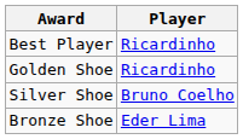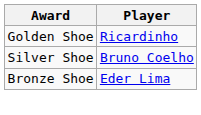 <table class="wikitable">
 <tr>
 <th>Award</th>
 <th>Player</th>
-</tr>
-<tr>
-<td>Best Player</td>
-<td> <a href='#'>Ricardinho</a></td>
 </tr>
 <tr>
 <td>Golden Shoe</td>
 <td> <a href='#'>Ricardinho</a></td>
 </tr>
 <tr>
 <td>Silver Shoe</td>
 <td> <a href='#'>Bruno Coelho</a></td>
 </tr>
 <tr>
 <td>Bronze Shoe</td>
 <td> <a href='#'>Eder Lima</a></td>
 </tr>
 </table>
